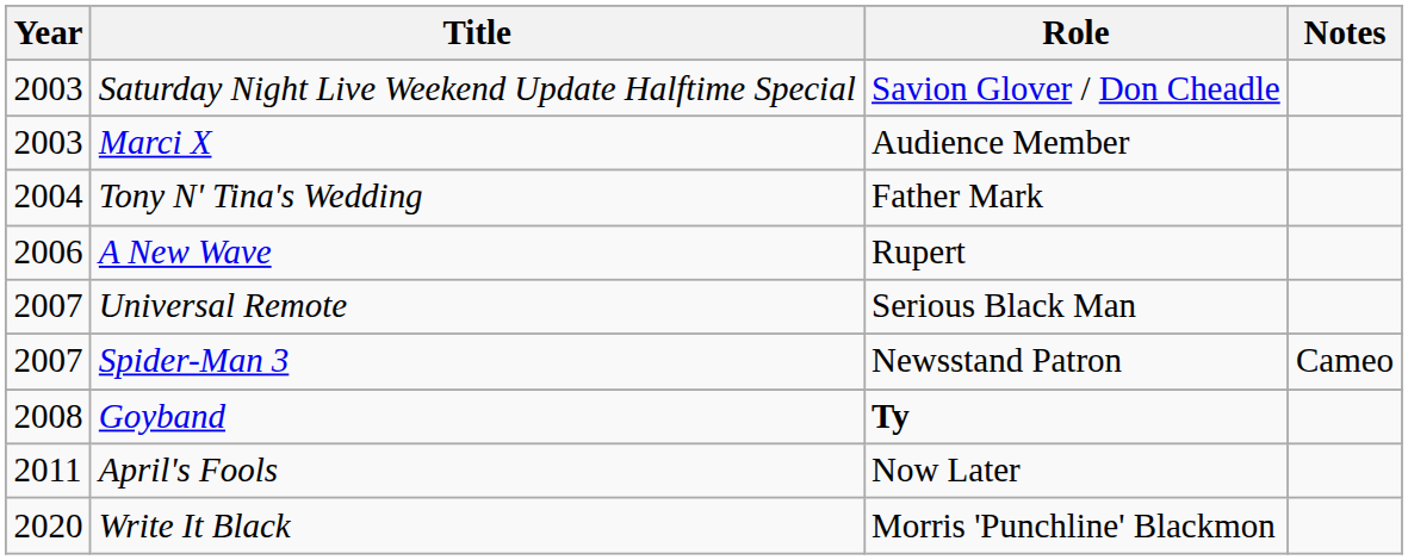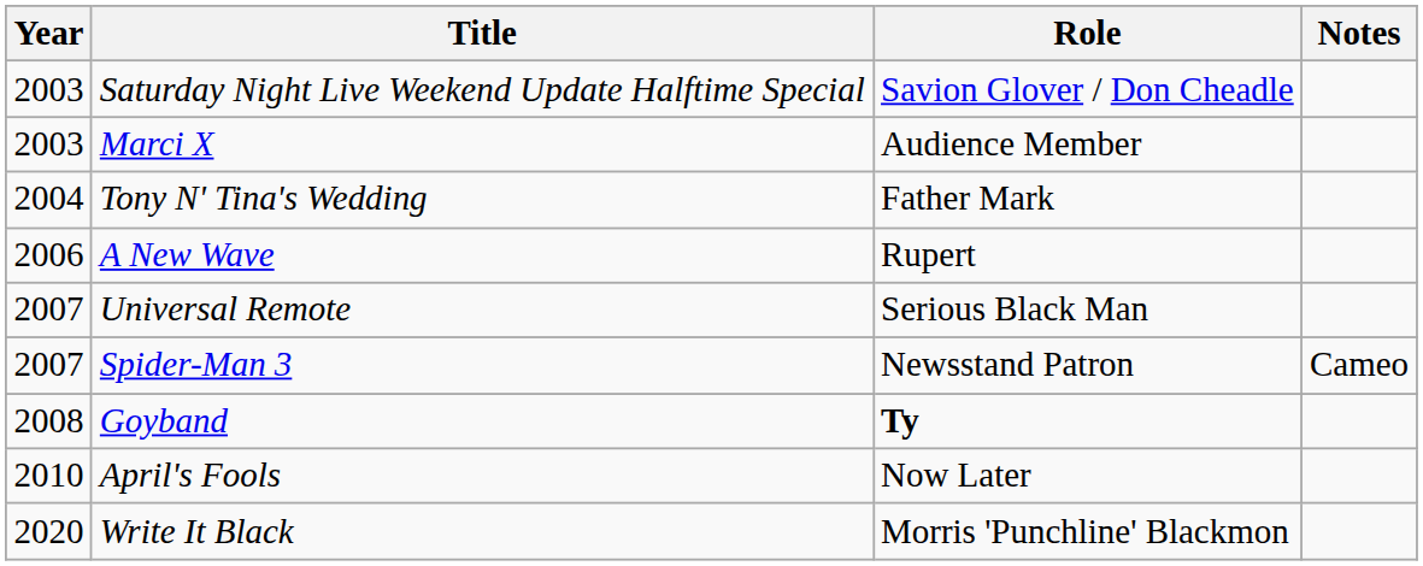 <table class="wikitable">
 <tr>
 <th>Year</th>
 <th>Title</th>
 <th>Role</th>
 <th>Notes</th>
 </tr>
 <tr>
 <td>2003</td>
 <td><em>Saturday Night Live Weekend Update Halftime Special</em></td>
 <td><a href='#'>Savion Glover</a> / <a href='#'>Don Cheadle</a></td>
 <td></td>
 </tr>
 <tr>
 <td>2003</td>
 <td><em><a href='#'>Marci X</a></em></td>
 <td>Audience Member</td>
 <td></td>
 </tr>
 <tr>
 <td>2004</td>
 <td><em>Tony N' Tina's Wedding</em></td>
 <td>Father Mark</td>
 <td></td>
 </tr>
 <tr>
 <td>2006</td>
 <td><em><a href='#'>A New Wave</a></em></td>
 <td>Rupert</td>
 <td></td>
 </tr>
 <tr>
 <td>2007</td>
 <td><em>Universal Remote</em></td>
 <td>Serious Black Man</td>
 <td></td>
 </tr>
 <tr>
 <td>2007</td>
 <td><em><a href='#'>Spider-Man 3</a></em></td>
 <td>Newsstand Patron</td>
 <td>Cameo</td>
 </tr>
 <tr>
 <td>2008</td>
 <td><em><a href='#'>Goyband</a></em></td>
 <td><strong>Ty</strong></td>
 <td></td>
 </tr>
 <tr>
-<td>2011</td>
+<td>2010</td>
 <td><em>April's Fools</em></td>
 <td>Now Later</td>
 <td></td>
 </tr>
 <tr>
 <td>2020</td>
 <td><em>Write It Black</em></td>
 <td>Morris 'Punchline' Blackmon</td>
 <td></td>
 </tr>
 </table>
